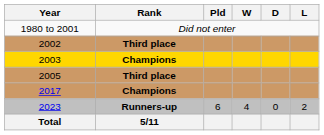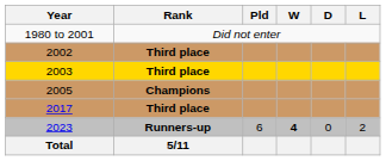 <table class="wikitable" style="text-align: center;font-size:90%;">
 <tr>
 <th width=125>Year</th>
 <th width=150>Rank</th>
 <th width=35>Pld</th>
 <th width=35>W</th>
 <th width=35>D</th>
 <th width=35>L</th>
 </tr>
 <tr>
 <td>1980 to 2001</td>
 <td colspan=5><em>Did not enter</em></td>
 </tr>
 <tr bgcolor="#cc9966">
 <td> 2002</td>
 <td><strong>Third place</strong></td>
 <td></td>
 <td></td>
 <td></td>
 <td></td>
 </tr>
 <tr bgcolor=gold>
 <td> 2003</td>
+<td><strong>Third place</strong></td>
+<td></td>
+<td></td>
+<td></td>
+<td></td>
+</tr>
+<tr bgcolor="#cc9966">
+<td> 2005</td>
 <td><strong>Champions</strong></td>
 <td></td>
 <td></td>
 <td></td>
 <td></td>
 </tr>
 <tr bgcolor="#cc9966">
-<td> 2005</td>
+<td> <a href='#'>2017</a></td>
 <td><strong>Third place</strong></td>
-<td></td>
-<td></td>
-<td></td>
-<td></td>
-</tr>
-<tr bgcolor="#cc9966">
-<td> <a href='#'>2017</a></td>
-<td><strong>Champions</strong></td>
 <td></td>
 <td></td>
 <td></td>
 <td></td>
 </tr>
 <tr bgcolor=silver>
 <td> <a href='#'>2023</a></td>
 <td><strong>Runners-up</strong></td>
 <td>6</td>
-<td>4</td>
+<td><strong>4</strong></td>
 <td>0</td>
 <td>2</td>
 </tr>
 <tr>
 <th>Total</th>
 <th>5/11</th>
 <th></th>
 <th></th>
 <th></th>
 <th></th>
 </tr>
 </table>
